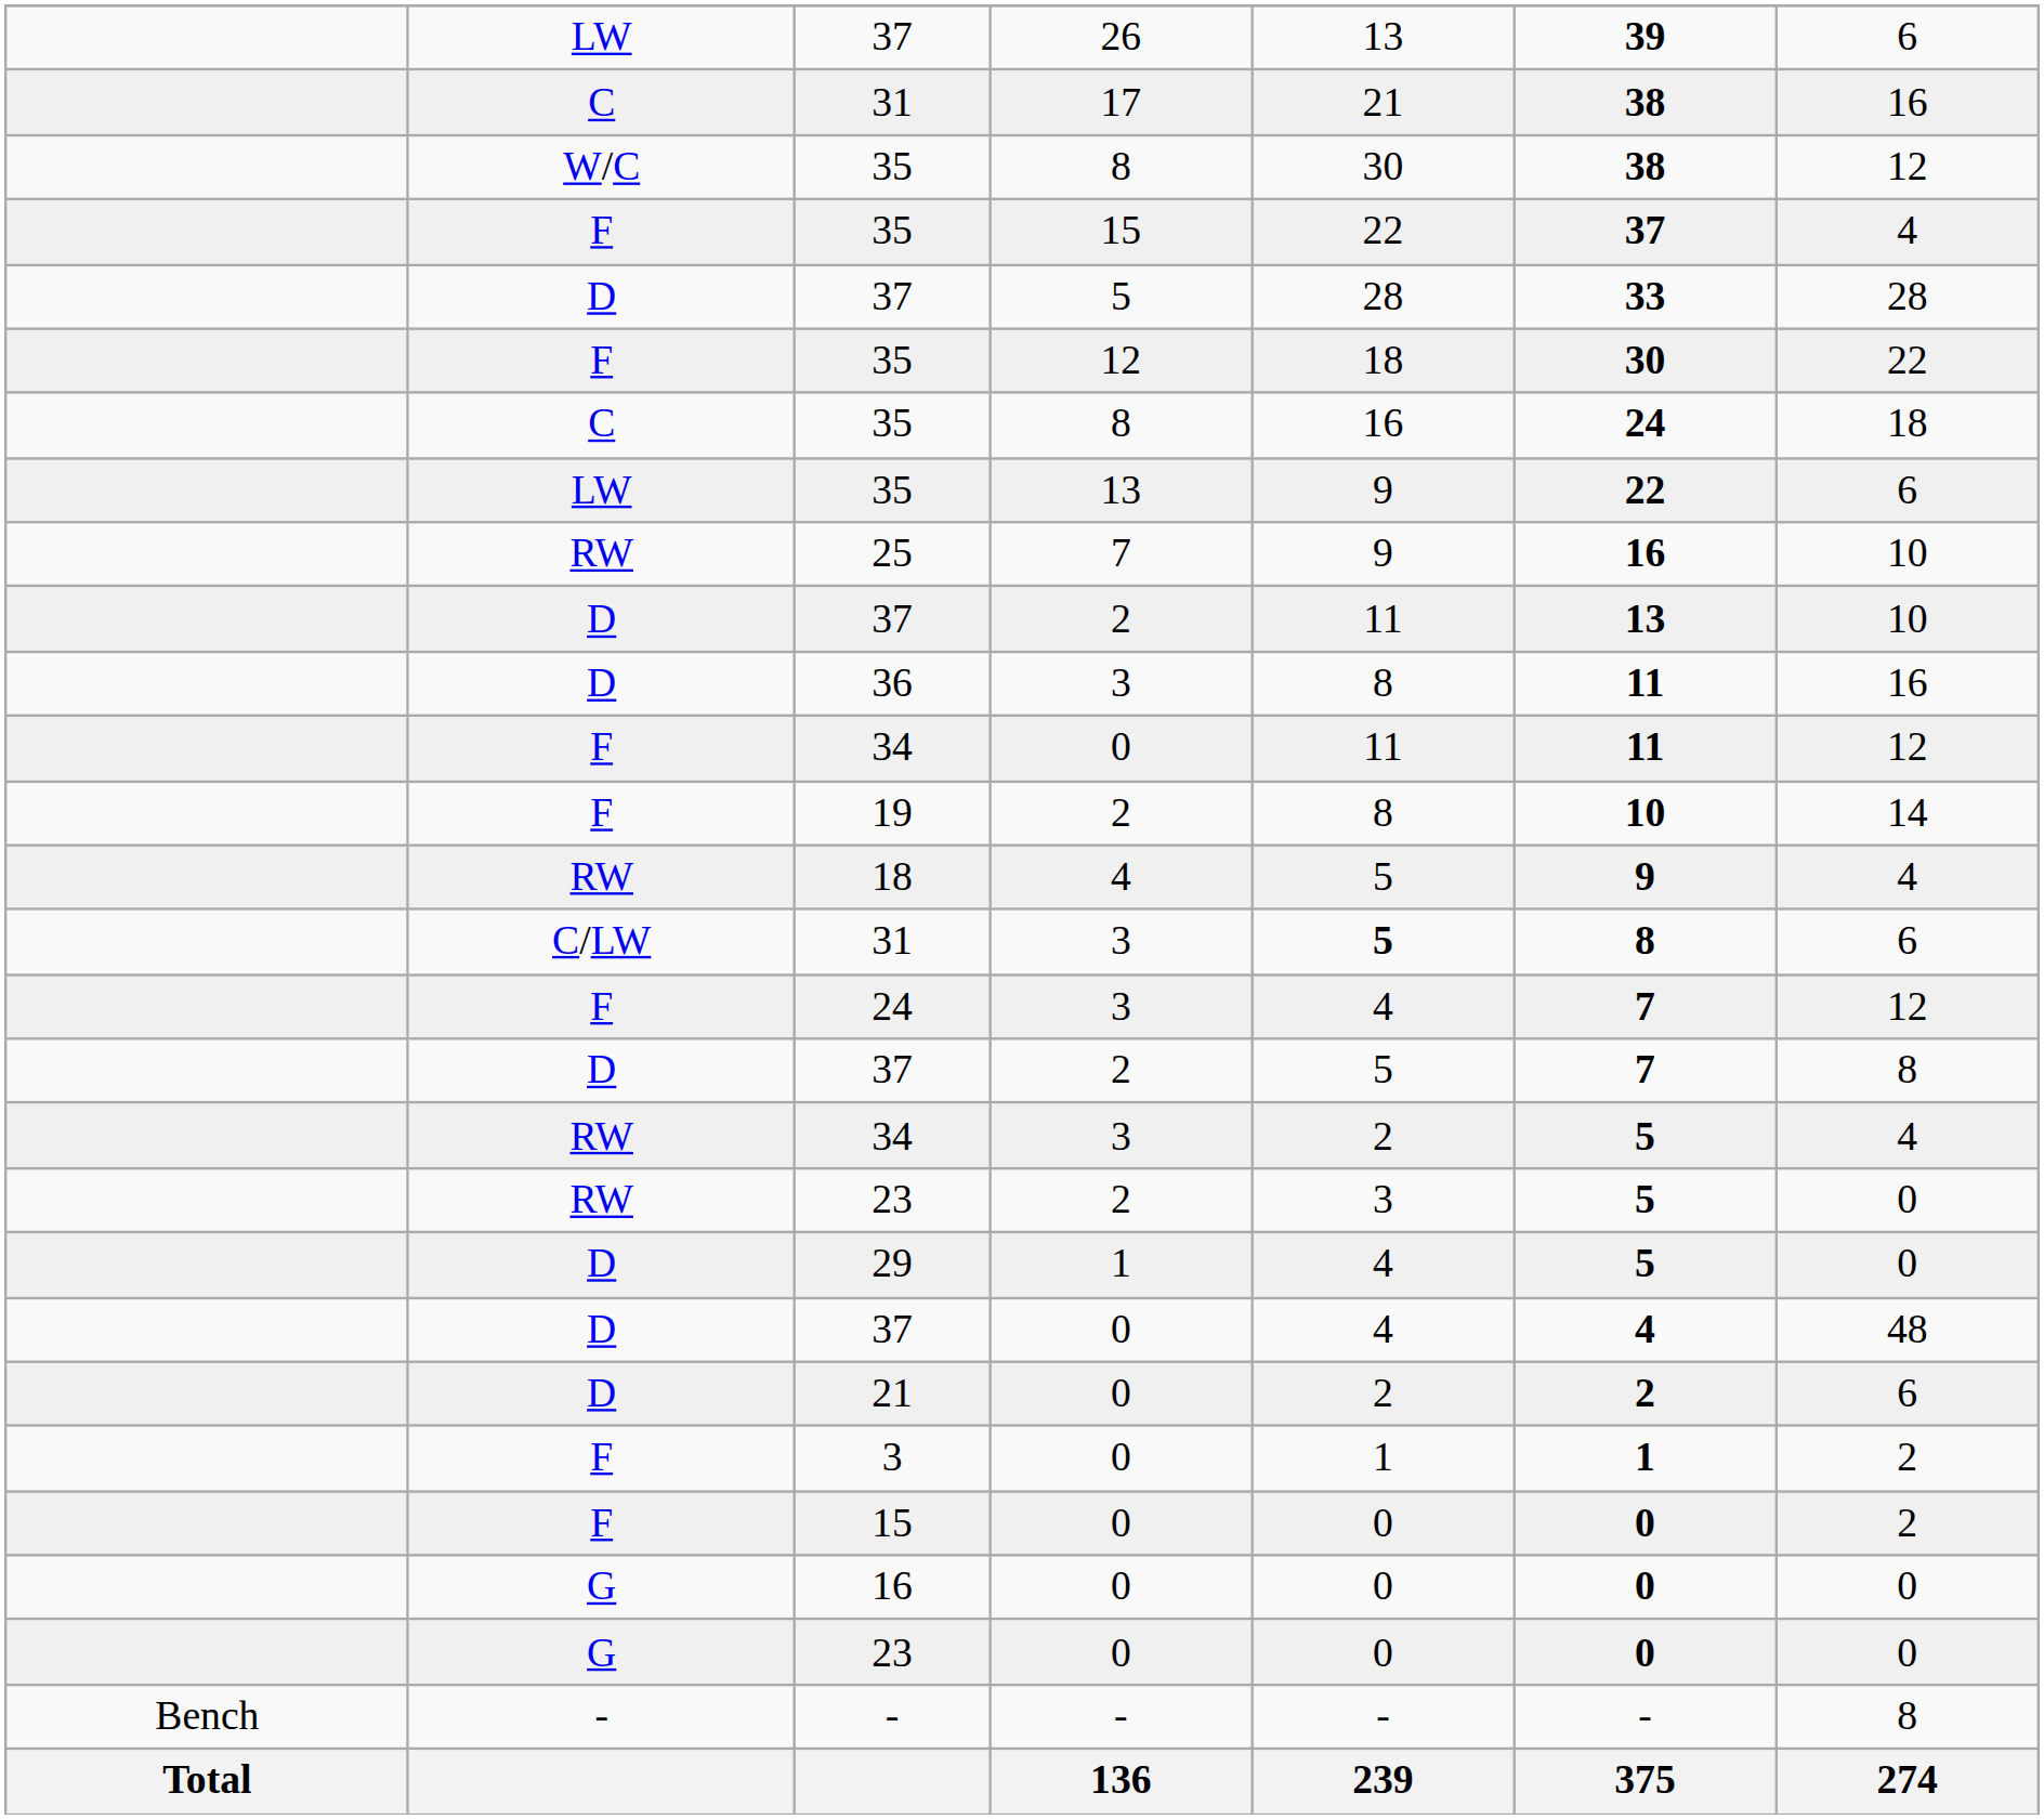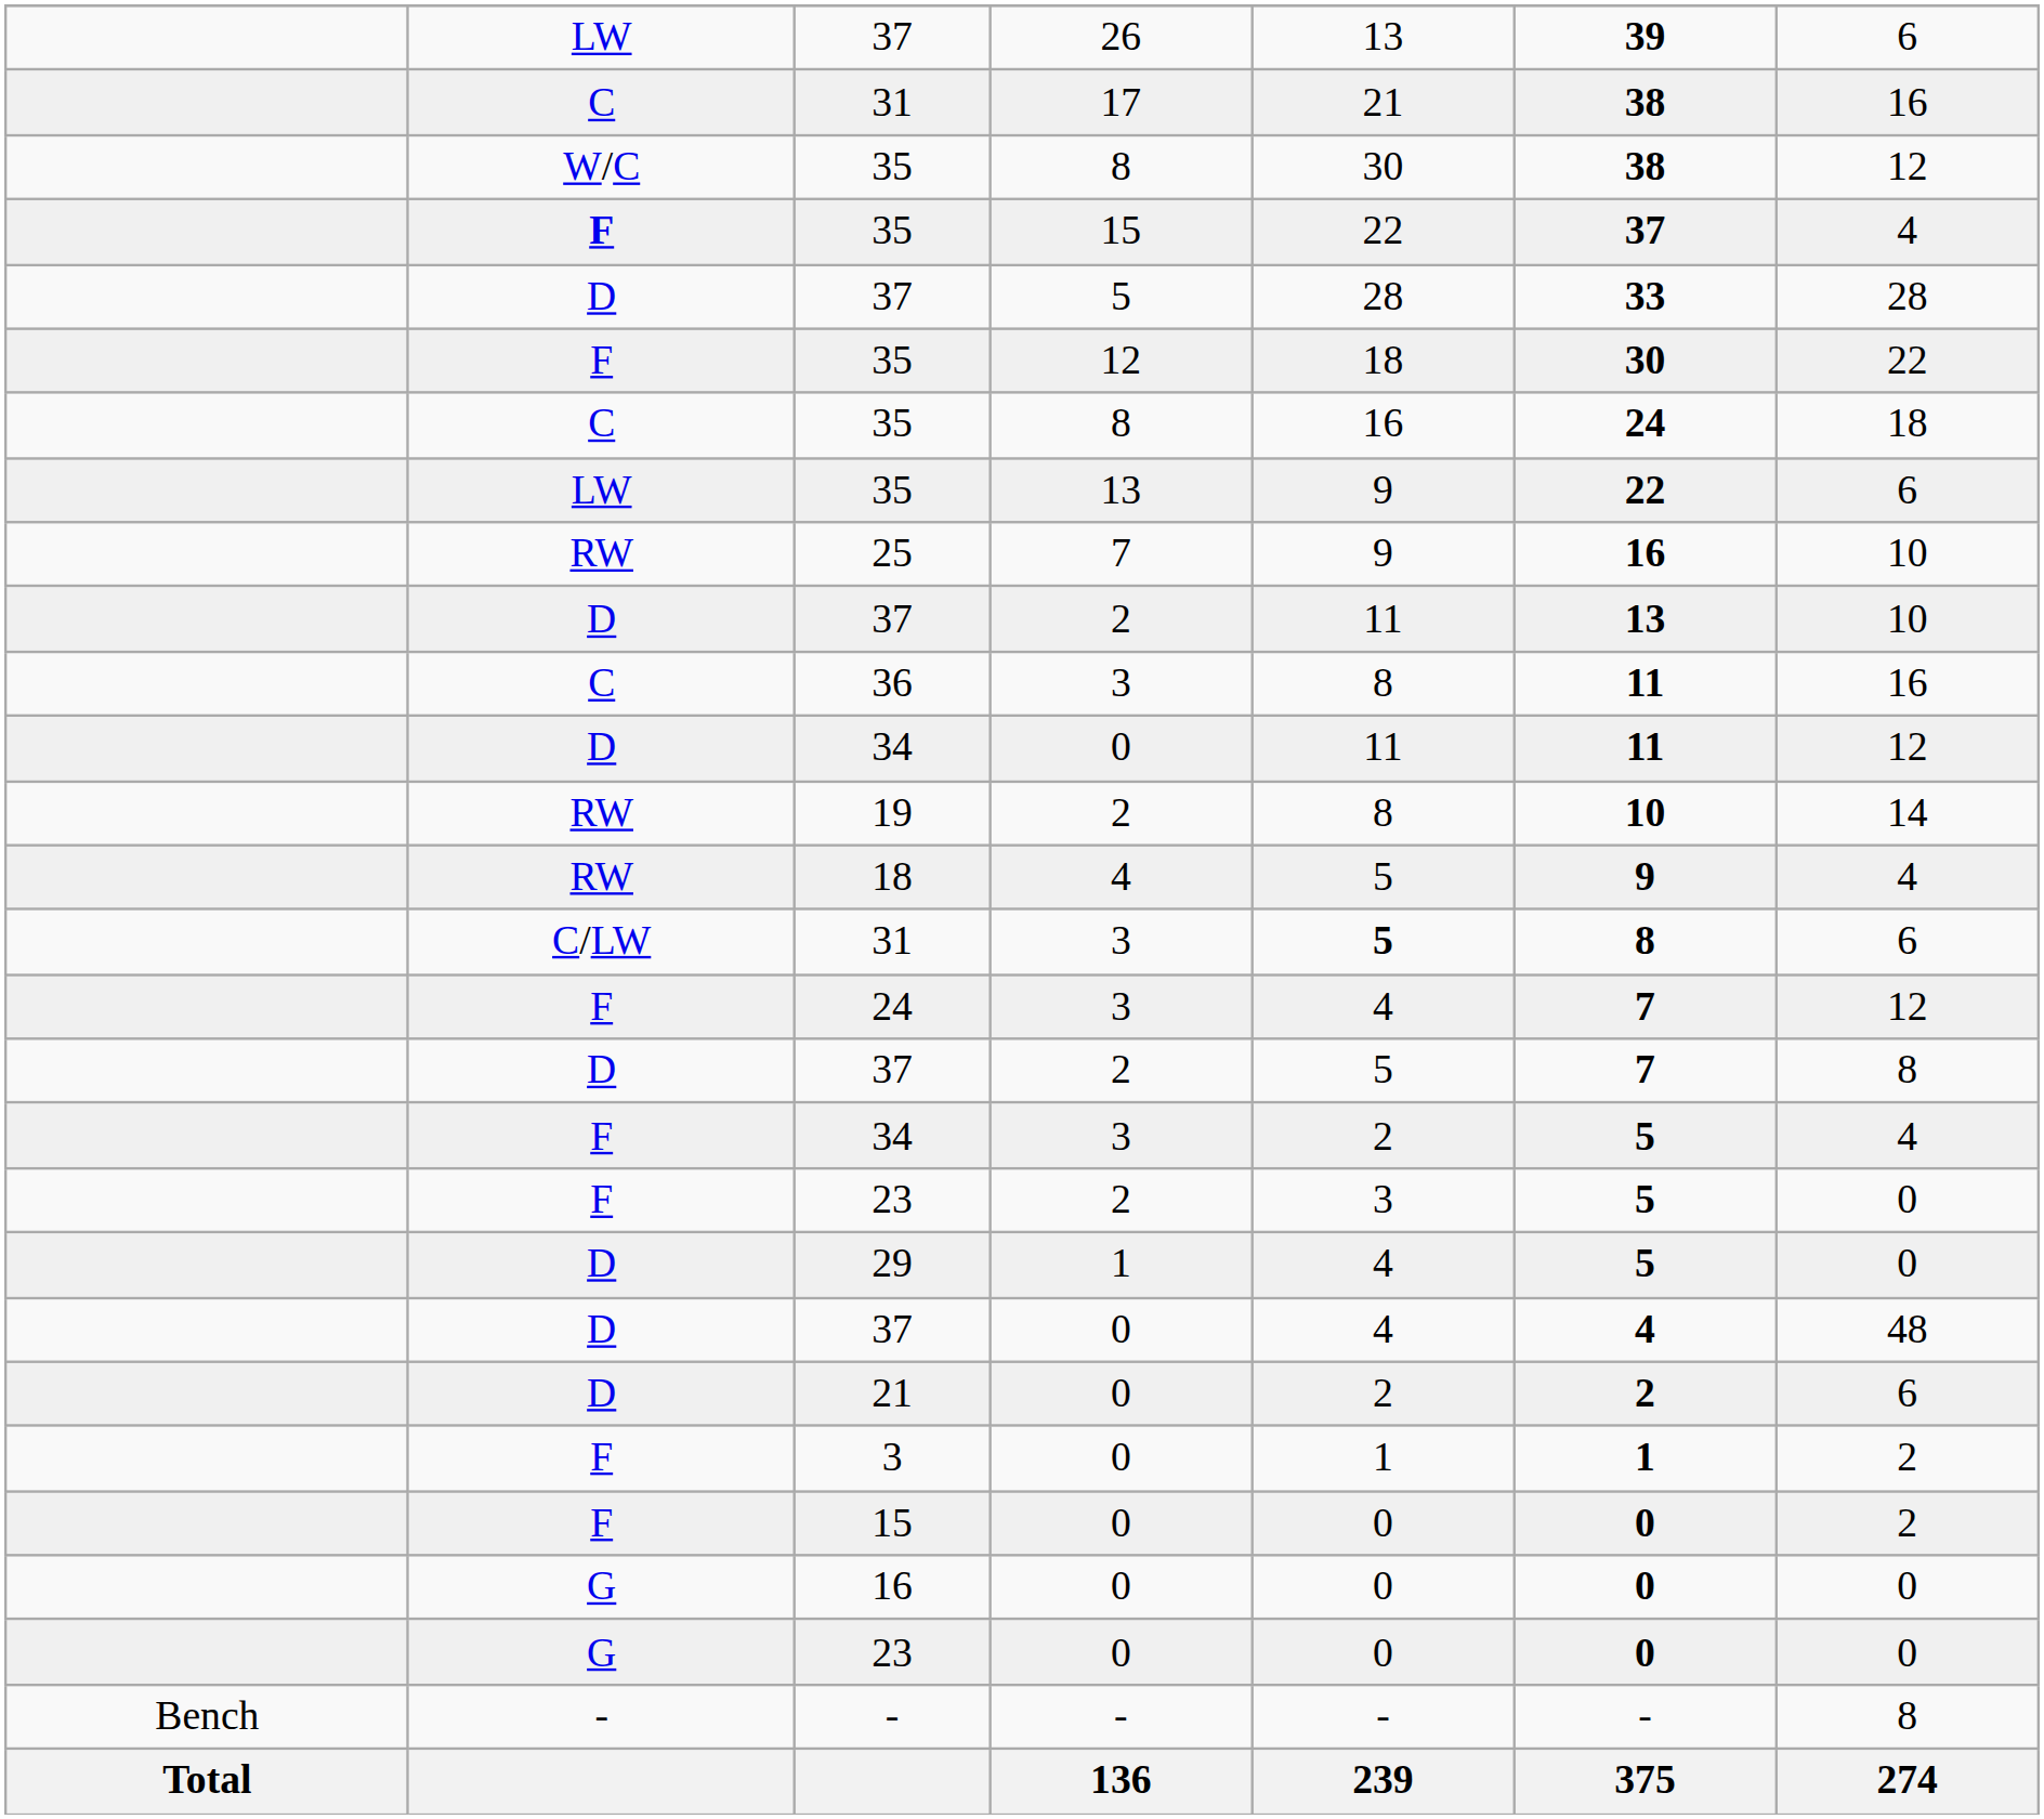 <table class="wikitable sortable" width=800>
 <tr align="center">
 </tr>
 <tr align="center" bgcolor="">
 <td></td>
 <td><a href='#'>LW</a></td>
 <td>37</td>
 <td>26</td>
 <td>13</td>
 <td><strong>39</strong></td>
 <td>6</td>
 </tr>
 <tr align="center" bgcolor="f0f0f0">
 <td></td>
 <td><a href='#'>C</a></td>
 <td>31</td>
 <td>17</td>
 <td>21</td>
 <td><strong>38</strong></td>
 <td>16</td>
 </tr>
 <tr align="center" bgcolor="">
 <td></td>
 <td><a href='#'>W</a>/<a href='#'>C</a></td>
 <td>35</td>
 <td>8</td>
 <td>30</td>
 <td><strong>38</strong></td>
 <td>12</td>
 </tr>
 <tr align="center" bgcolor="f0f0f0">
 <td></td>
-<td><a href='#'>F</a></td>
+<td><strong><a href='#'>F</a></strong></td>
 <td>35</td>
 <td>15</td>
 <td>22</td>
 <td><strong>37</strong></td>
 <td>4</td>
 </tr>
 <tr align="center" bgcolor="">
 <td></td>
 <td><a href='#'>D</a></td>
 <td>37</td>
 <td>5</td>
 <td>28</td>
 <td><strong>33</strong></td>
 <td>28</td>
 </tr>
 <tr align="center" bgcolor="f0f0f0">
 <td></td>
 <td><a href='#'>F</a></td>
 <td>35</td>
 <td>12</td>
 <td>18</td>
 <td><strong>30</strong></td>
 <td>22</td>
 </tr>
 <tr align="center" bgcolor="">
 <td></td>
 <td><a href='#'>C</a></td>
 <td>35</td>
 <td>8</td>
 <td>16</td>
 <td><strong>24</strong></td>
 <td>18</td>
 </tr>
 <tr align="center" bgcolor="f0f0f0">
 <td></td>
 <td><a href='#'>LW</a></td>
 <td>35</td>
 <td>13</td>
 <td>9</td>
 <td><strong>22</strong></td>
 <td>6</td>
 </tr>
 <tr align="center" bgcolor="">
 <td></td>
 <td><a href='#'>RW</a></td>
 <td>25</td>
 <td>7</td>
 <td>9</td>
 <td><strong>16</strong></td>
 <td>10</td>
 </tr>
 <tr align="center" bgcolor="f0f0f0">
 <td></td>
 <td><a href='#'>D</a></td>
 <td>37</td>
 <td>2</td>
 <td>11</td>
 <td><strong>13</strong></td>
 <td>10</td>
 </tr>
 <tr align="center" bgcolor="">
 <td></td>
-<td><a href='#'>D</a></td>
+<td><a href='#'>C</a></td>
 <td>36</td>
 <td>3</td>
 <td>8</td>
 <td><strong>11</strong></td>
 <td>16</td>
 </tr>
 <tr align="center" bgcolor="f0f0f0">
 <td></td>
-<td><a href='#'>F</a></td>
+<td><a href='#'>D</a></td>
 <td>34</td>
 <td>0</td>
 <td>11</td>
 <td><strong>11</strong></td>
 <td>12</td>
 </tr>
 <tr align="center" bgcolor="">
 <td></td>
-<td><a href='#'>F</a></td>
+<td><a href='#'>RW</a></td>
 <td>19</td>
 <td>2</td>
 <td>8</td>
 <td><strong>10</strong></td>
 <td>14</td>
 </tr>
 <tr align="center" bgcolor="f0f0f0">
 <td></td>
 <td><a href='#'>RW</a></td>
 <td>18</td>
 <td>4</td>
 <td>5</td>
 <td><strong>9</strong></td>
 <td>4</td>
 </tr>
 <tr align="center" bgcolor="">
 <td></td>
 <td><a href='#'>C</a>/<a href='#'>LW</a></td>
 <td>31</td>
 <td>3</td>
 <td><strong>5</strong></td>
 <td><strong>8</strong></td>
 <td>6</td>
 </tr>
 <tr align="center" bgcolor="f0f0f0">
 <td></td>
 <td><a href='#'>F</a></td>
 <td>24</td>
 <td>3</td>
 <td>4</td>
 <td><strong>7</strong></td>
 <td>12</td>
 </tr>
 <tr align="center" bgcolor="">
 <td></td>
 <td><a href='#'>D</a></td>
 <td>37</td>
 <td>2</td>
 <td>5</td>
 <td><strong>7</strong></td>
 <td>8</td>
 </tr>
 <tr align="center" bgcolor="f0f0f0">
 <td></td>
-<td><a href='#'>RW</a></td>
+<td><a href='#'>F</a></td>
 <td>34</td>
 <td>3</td>
 <td>2</td>
 <td><strong>5</strong></td>
 <td>4</td>
 </tr>
 <tr align="center" bgcolor="">
 <td></td>
-<td><a href='#'>RW</a></td>
+<td><a href='#'>F</a></td>
 <td>23</td>
 <td>2</td>
 <td>3</td>
 <td><strong>5</strong></td>
 <td>0</td>
 </tr>
 <tr align="center" bgcolor="f0f0f0">
 <td></td>
 <td><a href='#'>D</a></td>
 <td>29</td>
 <td>1</td>
 <td>4</td>
 <td><strong>5</strong></td>
 <td>0</td>
 </tr>
 <tr align="center" bgcolor="">
 <td></td>
 <td><a href='#'>D</a></td>
 <td>37</td>
 <td>0</td>
 <td>4</td>
 <td><strong>4</strong></td>
 <td>48</td>
 </tr>
 <tr align="center" bgcolor="f0f0f0">
 <td></td>
 <td><a href='#'>D</a></td>
 <td>21</td>
 <td>0</td>
 <td>2</td>
 <td><strong>2</strong></td>
 <td>6</td>
 </tr>
 <tr align="center" bgcolor="">
 <td></td>
 <td><a href='#'>F</a></td>
 <td>3</td>
 <td>0</td>
 <td>1</td>
 <td><strong>1</strong></td>
 <td>2</td>
 </tr>
 <tr align="center" bgcolor="f0f0f0">
 <td></td>
 <td><a href='#'>F</a></td>
 <td>15</td>
 <td>0</td>
 <td>0</td>
 <td><strong>0</strong></td>
 <td>2</td>
 </tr>
 <tr align="center" bgcolor="">
 <td></td>
 <td><a href='#'>G</a></td>
 <td>16</td>
 <td>0</td>
 <td>0</td>
 <td><strong>0</strong></td>
 <td>0</td>
 </tr>
 <tr align="center" bgcolor="f0f0f0">
 <td></td>
 <td><a href='#'>G</a></td>
 <td>23</td>
 <td>0</td>
 <td>0</td>
 <td><strong>0</strong></td>
 <td>0</td>
 </tr>
 <tr align="center" bgcolor="">
 <td>Bench</td>
 <td>-</td>
 <td>-</td>
 <td>-</td>
 <td>-</td>
 <td>-</td>
 <td>8</td>
 </tr>
 <tr>
 <th>Total</th>
 <th></th>
 <th></th>
 <th>136</th>
 <th>239</th>
 <th>375</th>
 <th>274</th>
 </tr>
 </table>
